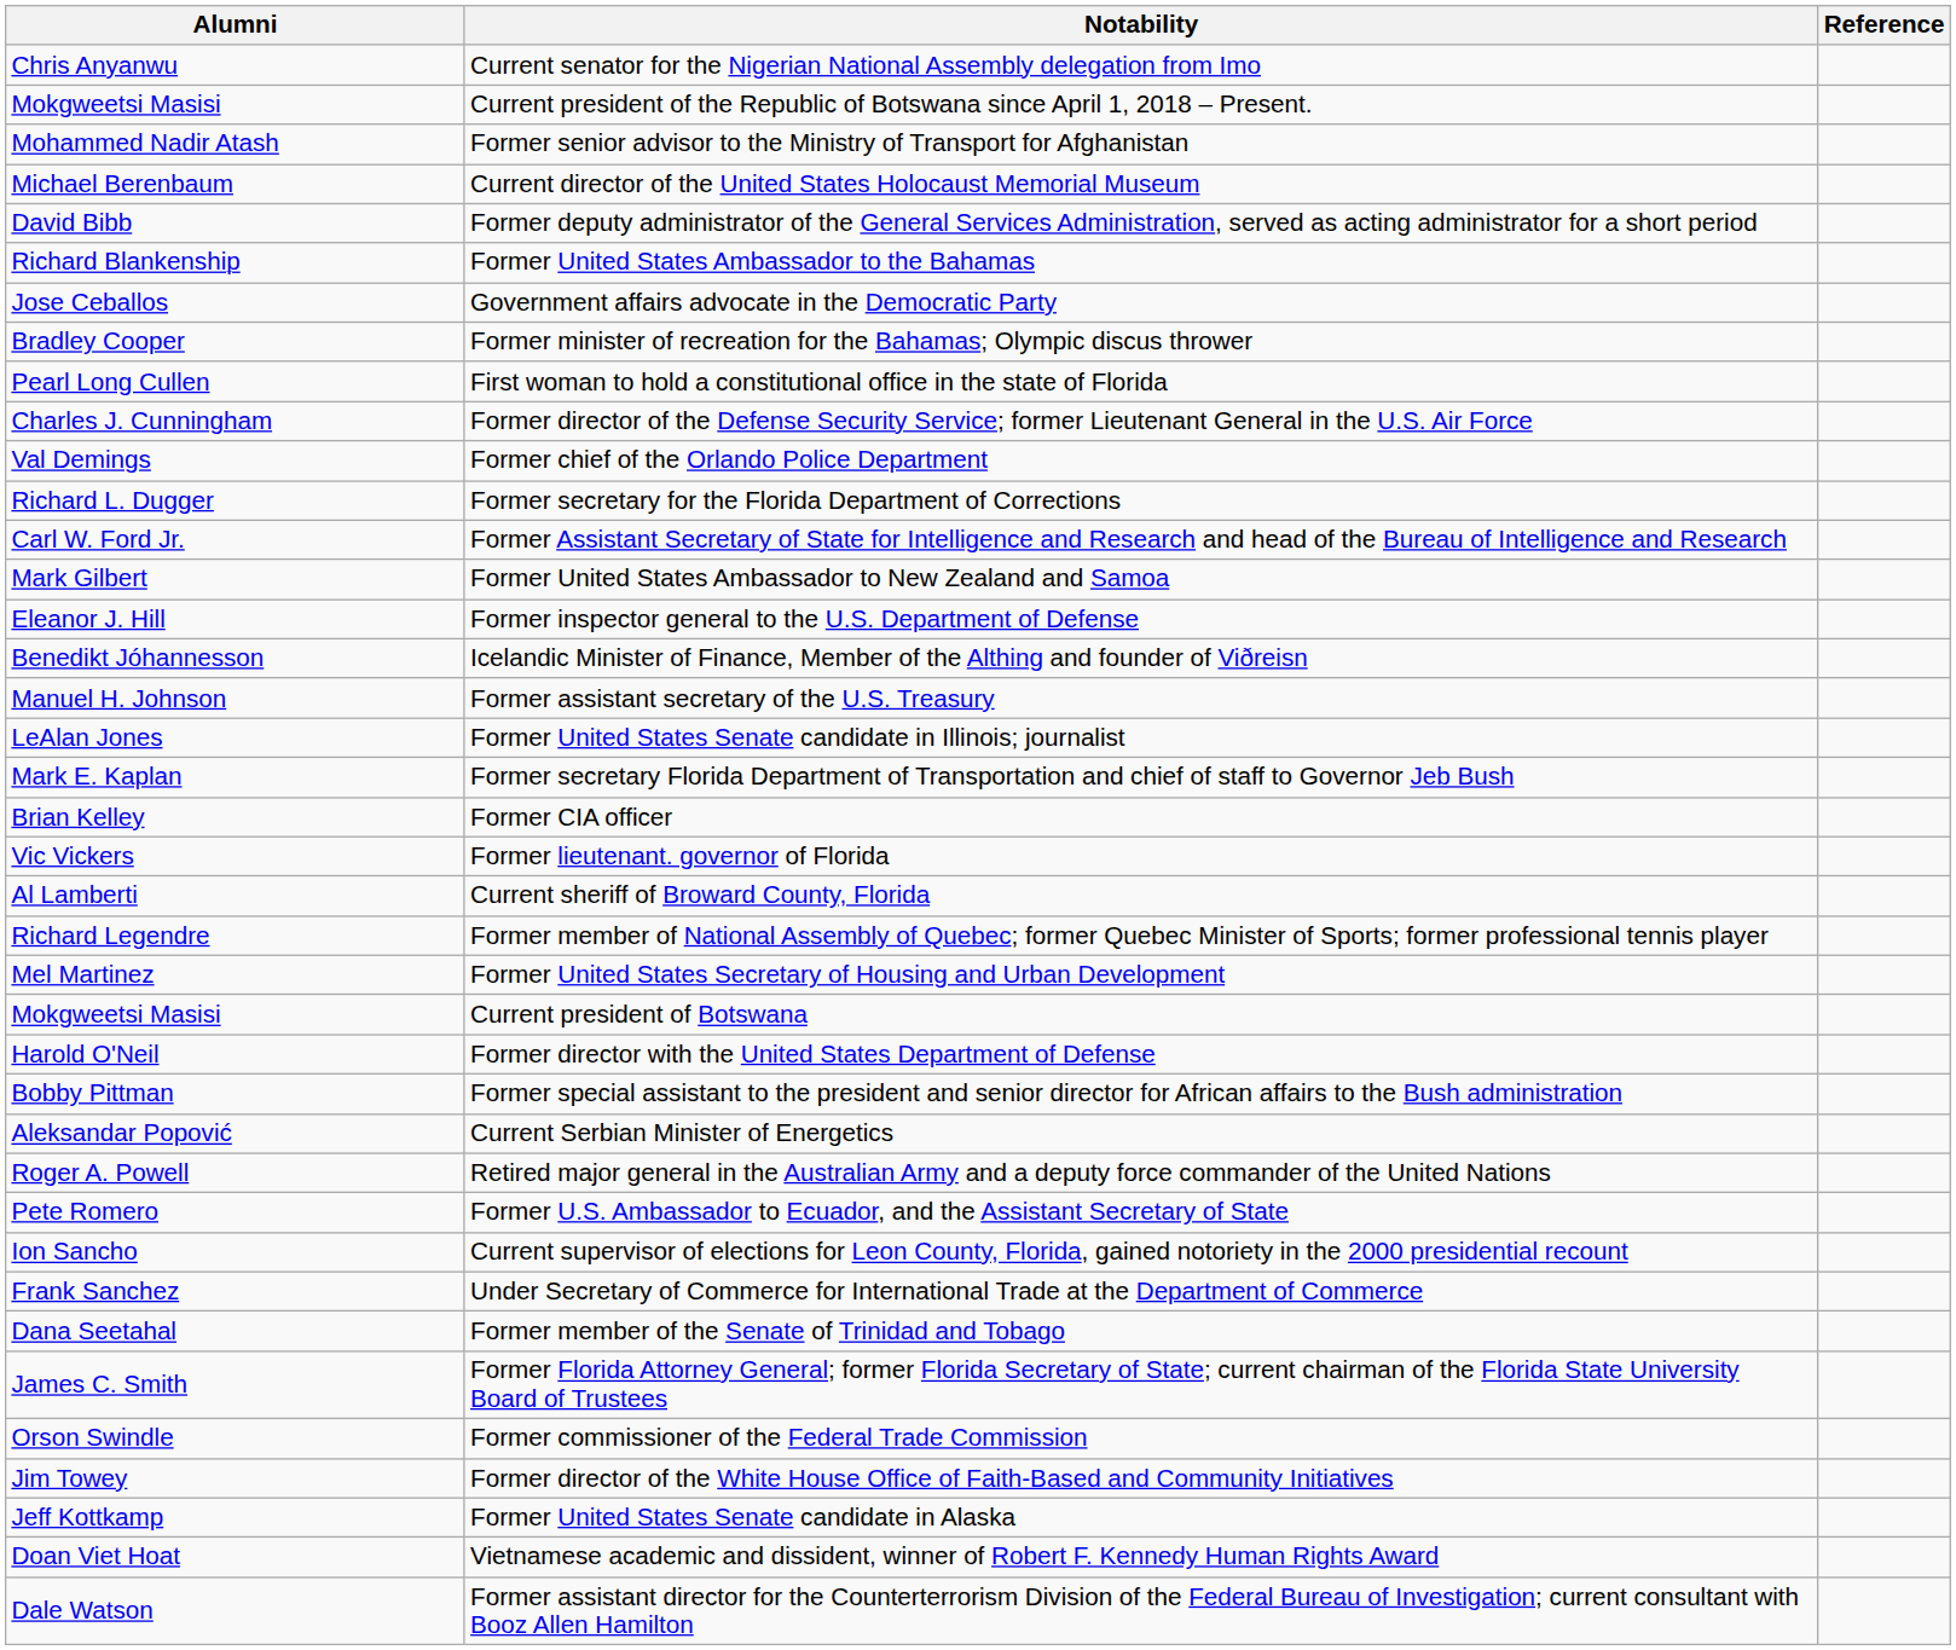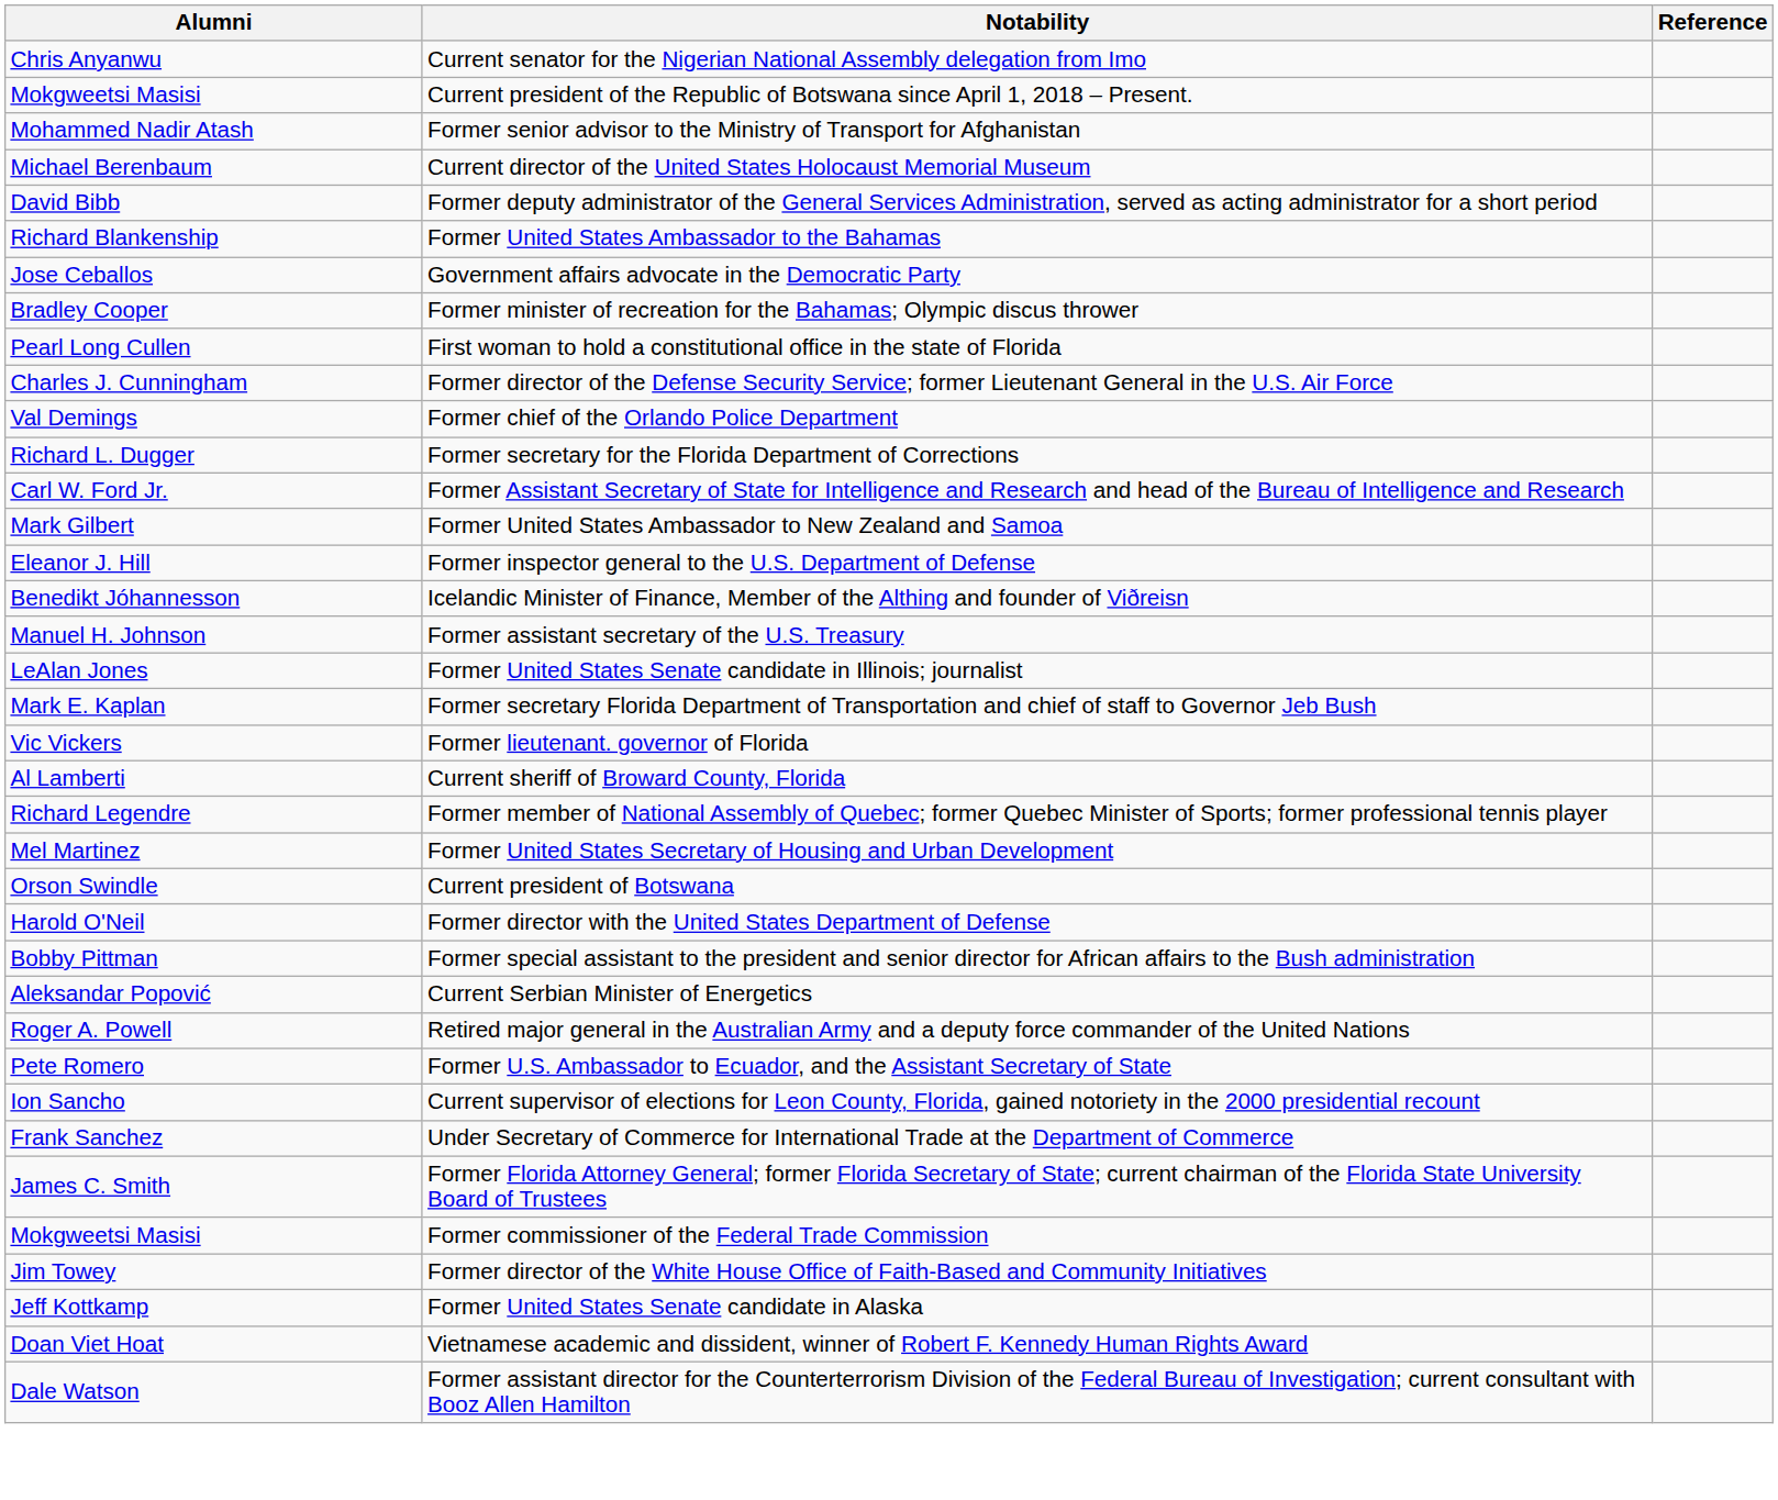 <table class="wikitable vertical-align-top">
 <tr>
 <th style="width:25%;">Alumni</th>
 <th style="width:75%;">Notability</th>
 <th style="width:*;" class="unsortable">Reference</th>
 </tr>
 <tr>
 <td><a href='#'>Chris Anyanwu</a></td>
 <td>Current senator for the <a href='#'>Nigerian National Assembly delegation from Imo</a></td>
 </tr>
 <tr>
 <td><a href='#'>Mokgweetsi Masisi</a></td>
 <td>Current president of the Republic of Botswana since April 1, 2018 – Present.</td>
 <td></td>
 </tr>
 <tr>
 <td><a href='#'>Mohammed Nadir Atash</a></td>
 <td>Former senior advisor to the Ministry of Transport for Afghanistan</td>
 <td></td>
 </tr>
 <tr>
 <td><a href='#'>Michael Berenbaum</a></td>
 <td>Current director of the <a href='#'>United States Holocaust Memorial Museum</a></td>
 <td></td>
 </tr>
 <tr>
 <td><a href='#'>David Bibb</a></td>
 <td>Former deputy administrator of the <a href='#'>General Services Administration</a>, served as acting administrator for a short period</td>
 <td></td>
 </tr>
 <tr>
 <td><a href='#'>Richard Blankenship</a></td>
 <td>Former <a href='#'>United States Ambassador to the Bahamas</a></td>
 <td></td>
 </tr>
 <tr>
 <td><a href='#'>Jose Ceballos</a></td>
 <td>Government affairs advocate in the <a href='#'>Democratic Party</a></td>
 <td></td>
 </tr>
 <tr>
 <td><a href='#'>Bradley Cooper</a></td>
 <td>Former minister of recreation for the <a href='#'>Bahamas</a>; Olympic discus thrower</td>
 <td></td>
 </tr>
 <tr>
 <td><a href='#'>Pearl Long Cullen</a></td>
 <td>First woman to hold a constitutional office in the state of Florida</td>
 <td></td>
 </tr>
 <tr>
 <td><a href='#'>Charles J. Cunningham</a></td>
 <td>Former director of the <a href='#'>Defense Security Service</a>; former Lieutenant General in the <a href='#'>U.S. Air Force</a></td>
 <td></td>
 </tr>
 <tr>
 <td><a href='#'>Val Demings</a></td>
 <td>Former chief of the <a href='#'>Orlando Police Department</a></td>
 <td></td>
 </tr>
 <tr>
 <td><a href='#'>Richard L. Dugger</a></td>
 <td>Former secretary for the Florida Department of Corrections</td>
 <td></td>
 </tr>
 <tr>
 <td><a href='#'>Carl W. Ford Jr.</a></td>
 <td>Former <a href='#'>Assistant Secretary of State for Intelligence and Research</a> and head of the <a href='#'>Bureau of Intelligence and Research</a></td>
 <td></td>
 </tr>
 <tr>
 <td><a href='#'>Mark Gilbert</a></td>
 <td>Former United States Ambassador to New Zealand and <a href='#'>Samoa</a></td>
 <td></td>
 </tr>
 <tr>
 <td><a href='#'>Eleanor J. Hill</a></td>
 <td>Former inspector general to the <a href='#'>U.S. Department of Defense</a></td>
 <td></td>
 </tr>
 <tr>
 <td><a href='#'>Benedikt Jóhannesson</a></td>
 <td>Icelandic Minister of Finance, Member of the <a href='#'>Althing</a> and founder of <a href='#'>Viðreisn</a></td>
 <td></td>
 </tr>
 <tr>
 <td><a href='#'>Manuel H. Johnson</a></td>
 <td>Former assistant secretary of the <a href='#'>U.S. Treasury</a></td>
 <td></td>
 </tr>
 <tr>
 <td><a href='#'>LeAlan Jones</a></td>
 <td>Former <a href='#'>United States Senate</a> candidate in Illinois; journalist</td>
 <td></td>
 </tr>
 <tr>
 <td><a href='#'>Mark E. Kaplan</a></td>
 <td>Former secretary Florida Department of Transportation and chief of staff to Governor <a href='#'>Jeb Bush</a></td>
 <td></td>
 </tr>
 <tr>
-<td><a href='#'>Brian Kelley</a></td>
-<td>Former CIA officer</td>
-<td></td>
-</tr>
-<tr>
 <td><a href='#'>Vic Vickers</a></td>
 <td>Former <a href='#'>lieutenant. governor</a> of Florida</td>
 <td></td>
 </tr>
 <tr>
 <td><a href='#'>Al Lamberti</a></td>
 <td>Current sheriff of <a href='#'>Broward County, Florida</a></td>
 <td></td>
 </tr>
 <tr>
 <td><a href='#'>Richard Legendre</a></td>
 <td>Former member of <a href='#'>National Assembly of Quebec</a>; former Quebec Minister of Sports; former professional tennis player</td>
 <td></td>
 </tr>
 <tr>
 <td><a href='#'>Mel Martinez</a></td>
 <td>Former <a href='#'>United States Secretary of Housing and Urban Development</a></td>
 <td></td>
 </tr>
 <tr>
-<td><a href='#'>Mokgweetsi Masisi</a></td>
+<td><a href='#'>Orson Swindle</a></td>
 <td>Current president of <a href='#'>Botswana</a></td>
 <td></td>
 </tr>
 <tr>
 <td><a href='#'>Harold O'Neil</a></td>
 <td>Former director with the <a href='#'>United States Department of Defense</a></td>
 <td></td>
 </tr>
 <tr>
 <td><a href='#'>Bobby Pittman</a></td>
 <td>Former special assistant to the president and senior director for African affairs to the <a href='#'>Bush administration</a></td>
 <td></td>
 </tr>
 <tr>
 <td><a href='#'>Aleksandar Popović</a></td>
 <td>Current Serbian Minister of Energetics</td>
 <td></td>
 </tr>
 <tr>
 <td><a href='#'>Roger A. Powell</a></td>
 <td>Retired major general in the <a href='#'>Australian Army</a> and a deputy force commander of the United Nations</td>
 <td></td>
 </tr>
 <tr>
 <td><a href='#'>Pete Romero</a></td>
 <td>Former <a href='#'>U.S. Ambassador</a> to <a href='#'>Ecuador</a>, and the <a href='#'>Assistant Secretary of State</a></td>
 <td></td>
 </tr>
 <tr>
 <td><a href='#'>Ion Sancho</a></td>
 <td>Current supervisor of elections for <a href='#'>Leon County, Florida</a>, gained notoriety in the <a href='#'>2000 presidential recount</a></td>
 <td></td>
 </tr>
 <tr>
 <td><a href='#'>Frank Sanchez</a></td>
 <td>Under Secretary of Commerce for International Trade at the <a href='#'>Department of Commerce</a></td>
 <td></td>
 </tr>
 <tr>
-<td><a href='#'>Dana Seetahal</a></td>
-<td>Former member of the <a href='#'>Senate</a> of <a href='#'>Trinidad and Tobago</a></td>
-<td></td>
-</tr>
-<tr>
 <td><a href='#'>James C. Smith</a></td>
 <td>Former <a href='#'>Florida Attorney General</a>; former <a href='#'>Florida Secretary of State</a>; current chairman of the <a href='#'>Florida State University</a> <a href='#'>Board of Trustees</a></td>
 <td></td>
 </tr>
 <tr>
-<td><a href='#'>Orson Swindle</a></td>
+<td><a href='#'>Mokgweetsi Masisi</a></td>
 <td>Former commissioner of the <a href='#'>Federal Trade Commission</a></td>
 <td></td>
 </tr>
 <tr>
 <td><a href='#'>Jim Towey</a></td>
 <td>Former director of the <a href='#'>White House Office of Faith-Based and Community Initiatives</a></td>
 <td></td>
 </tr>
 <tr>
 <td><a href='#'>Jeff Kottkamp</a></td>
 <td>Former <a href='#'>United States Senate</a> candidate in Alaska</td>
 <td></td>
 </tr>
 <tr>
 <td><a href='#'>Doan Viet Hoat</a></td>
 <td>Vietnamese academic and dissident, winner of <a href='#'>Robert F. Kennedy Human Rights Award</a></td>
 <td></td>
 </tr>
 <tr>
 <td><a href='#'>Dale Watson</a></td>
 <td>Former assistant director for the Counterterrorism Division of the <a href='#'>Federal Bureau of Investigation</a>; current consultant with <a href='#'>Booz Allen Hamilton</a></td>
 <td></td>
 </tr>
 </table>
